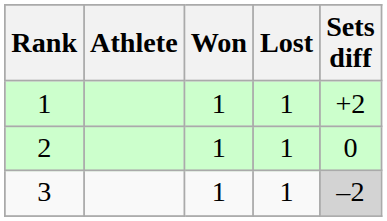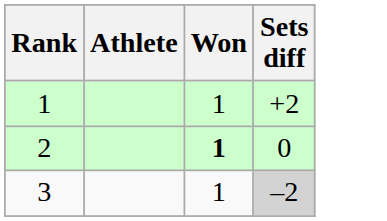 <table class="wikitable">
 <tr>
 <th>Rank</th>
 <th>Athlete</th>
 <th>Won</th>
-<th>Lost</th>
 <th>Sets<br>diff</th>
 </tr>
 <tr bgcolor="#ccffcc">
 <td align="center">1</td>
 <td><strong> </strong></td>
 <td align="center">1</td>
-<td align="center">1</td>
 <td align="center">+2</td>
 </tr>
 <tr bgcolor="#ccffcc">
 <td align="center">2</td>
 <td><strong></strong></td>
-<td align="center">1</td>
-<td align="center">1</td>
+<td align="center"><strong>1</strong></td>
 <td align="center">0</td>
 </tr>
 <tr>
 <td align="center">3</td>
 <td></td>
 <td align="center">1</td>
-<td align="center">1</td>
 <td align="center" style="background: lightgrey;">–2</td>
 </tr>
 </table>
